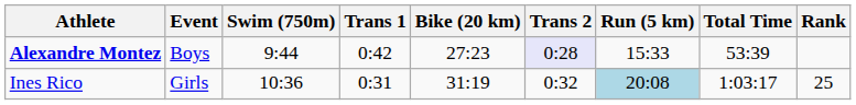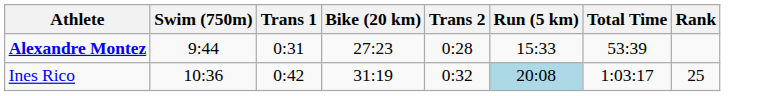 <table class="wikitable" style="font-size:90%;">
 <tr>
 <th>Athlete</th>
-<th>Event</th>
 <th>Swim (750m)</th>
 <th>Trans 1</th>
 <th>Bike (20 km)</th>
 <th>Trans 2</th>
 <th>Run (5 km)</th>
 <th>Total Time</th>
 <th>Rank</th>
 </tr>
 <tr align=center>
 <td align=left><strong><a href='#'>Alexandre Montez</a></strong></td>
-<td align=left><a href='#'>Boys</a></td>
 <td>9:44</td>
-<td>0:42</td>
+<td>0:31</td>
 <td>27:23</td>
-<td style="background: lavender;">0:28</td>
+<td>0:28</td>
 <td>15:33</td>
 <td>53:39</td>
 <td></td>
 </tr>
 <tr align=center>
 <td align=left><a href='#'>Ines Rico</a></td>
-<td align=left><a href='#'>Girls</a></td>
 <td>10:36</td>
-<td>0:31</td>
+<td>0:42</td>
 <td>31:19</td>
 <td>0:32</td>
 <td style="background: lightblue;">20:08</td>
 <td>1:03:17</td>
 <td>25</td>
 </tr>
 </table>
